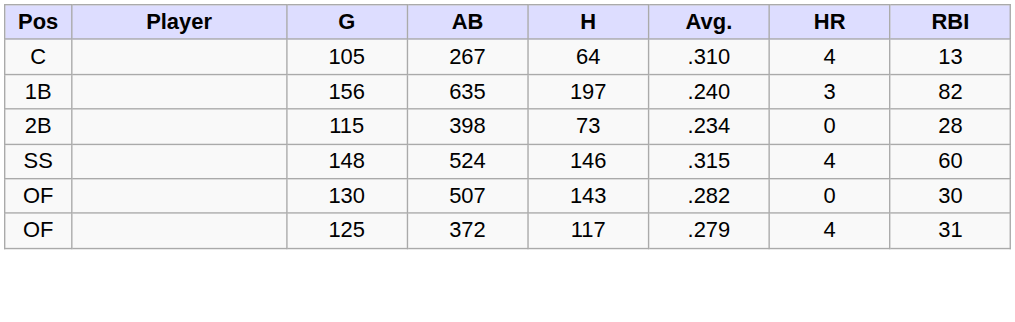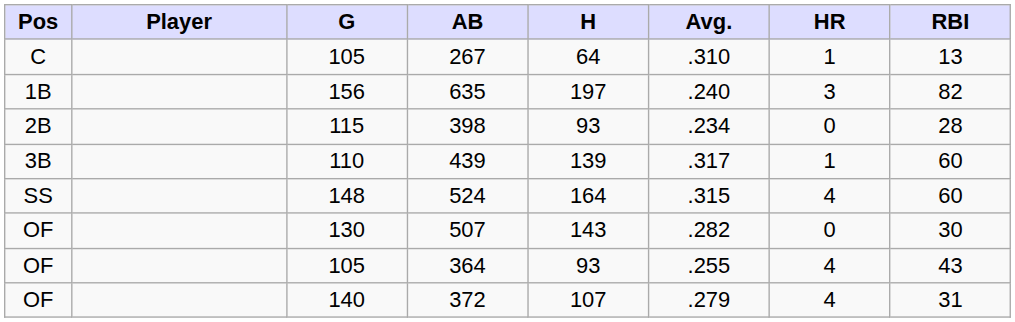 <table class="wikitable sortable">
 <tr>
 <th style="background:#ddf; width:5%;">Pos</th>
 <th style="background:#ddf; width:16%;">Player</th>
 <th style="background:#ddf; width:9%;">G</th>
 <th style="background:#ddf; width:9%;">AB</th>
 <th style="background:#ddf; width:9%;">H</th>
 <th style="background:#ddf; width:9%;">Avg.</th>
 <th style="background:#ddf; width:9%;">HR</th>
 <th style="background:#ddf; width:9%;">RBI</th>
 </tr>
 <tr style="text-align:center;">
 <td>C</td>
 <td></td>
 <td>105</td>
 <td>267</td>
 <td>64</td>
 <td>.310</td>
-<td>4</td>
+<td>1</td>
 <td>13</td>
 </tr>
 <tr style="text-align:center;">
 <td>1B</td>
 <td></td>
 <td>156</td>
 <td>635</td>
 <td>197</td>
 <td>.240</td>
 <td>3</td>
 <td>82</td>
 </tr>
 <tr style="text-align:center;">
 <td>2B</td>
 <td></td>
 <td>115</td>
 <td>398</td>
-<td>73</td>
+<td>93</td>
 <td>.234</td>
 <td>0</td>
 <td>28</td>
+</tr>
+<tr style="text-align:center;">
+<td>3B</td>
+<td></td>
+<td>110</td>
+<td>439</td>
+<td>139</td>
+<td>.317</td>
+<td>1</td>
+<td>60</td>
 </tr>
 <tr style="text-align:center;">
 <td>SS</td>
 <td></td>
 <td>148</td>
 <td>524</td>
-<td>146</td>
+<td>164</td>
 <td>.315</td>
 <td>4</td>
 <td>60</td>
 </tr>
 <tr style="text-align:center;">
 <td>OF</td>
 <td></td>
 <td>130</td>
 <td>507</td>
 <td>143</td>
 <td>.282</td>
 <td>0</td>
 <td>30</td>
 </tr>
 <tr style="text-align:center;">
 <td>OF</td>
 <td></td>
-<td>125</td>
+<td>105</td>
+<td>364</td>
+<td>93</td>
+<td>.255</td>
+<td>4</td>
+<td>43</td>
+</tr>
+<tr style="text-align:center;">
+<td>OF</td>
+<td></td>
+<td>140</td>
 <td>372</td>
-<td>117</td>
+<td>107</td>
 <td>.279</td>
 <td>4</td>
 <td>31</td>
 </tr>
 </table>
